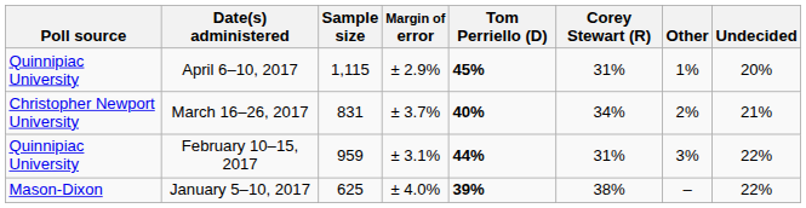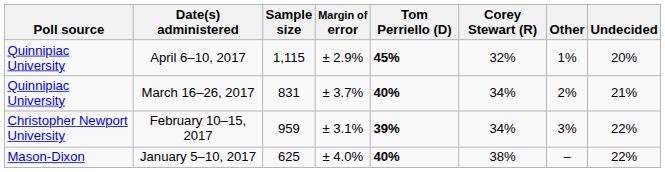 <table class="wikitable">
 <tr valign= bottom>
 <th style="width:150px;">Poll source</th>
 <th style="width:150px;">Date(s)<br>administered</th>
 <th class=small>Sample<br>size</th>
 <th><small>Margin of</small><br>error</th>
 <th style="width:100px;">Tom<br>Perriello (D)</th>
 <th style="width:100px;">Corey<br>Stewart (R)</th>
 <th style="width:40px;">Other</th>
 <th style="width:40px;">Undecided</th>
 </tr>
 <tr>
 <td><a href='#'>Quinnipiac University</a></td>
 <td align=center>April 6–10, 2017</td>
 <td align=center>1,115</td>
 <td align=center>± 2.9%</td>
 <td><strong>45%</strong></td>
-<td align=center>31%</td>
+<td align=center>32%</td>
 <td align=center>1%</td>
 <td align=center>20%</td>
 </tr>
 <tr>
-<td><a href='#'>Christopher Newport University</a></td>
+<td><a href='#'>Quinnipiac University</a></td>
 <td align=center>March 16–26, 2017</td>
 <td align=center>831</td>
 <td align=center>± 3.7%</td>
 <td><strong>40%</strong></td>
 <td align=center>34%</td>
 <td align=center>2%</td>
 <td align=center>21%</td>
 </tr>
 <tr>
-<td><a href='#'>Quinnipiac University</a></td>
+<td><a href='#'>Christopher Newport University</a></td>
 <td align=center>February 10–15, 2017</td>
 <td align=center>959</td>
 <td align=center>± 3.1%</td>
-<td><strong>44%</strong></td>
-<td align=center>31%</td>
+<td><strong>39%</strong></td>
+<td align=center>34%</td>
 <td align=center>3%</td>
 <td align=center>22%</td>
 </tr>
 <tr>
 <td><a href='#'>Mason-Dixon</a></td>
 <td align=center>January 5–10, 2017</td>
 <td align=center>625</td>
 <td align=center>± 4.0%</td>
-<td><strong>39%</strong></td>
+<td><strong>40%</strong></td>
 <td align=center>38%</td>
 <td align=center>–</td>
 <td align=center>22%</td>
 </tr>
 </table>
